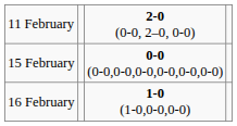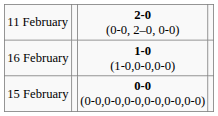 <table cellpadding="3" cellspacing="0" border="1" style="background-color:#f9f9f9; font-size:95%; border:gray solid 1px; border-collapse:collapse; background:#f9f9f9;">
 <tr>
 <td>11 February</td>
 <td></td>
 <td style="text-align:center;"><strong>2-0</strong> <br>(0-0, 2–0, 0-0)</td>
 <td></td>
 </tr>
 <tr>
+<td>16 February</td>
+<td></td>
+<td style="text-align:center;"><strong>1-0</strong><br>(1-0,0-0,0-0)</td>
+<td></td>
+</tr>
+<tr>
 <td>15 February</td>
 <td></td>
 <td style="text-align:center;"><strong>0-0</strong><br>(0-0,0-0,0-0,0-0,0-0,0-0)</td>
 <td></td>
 </tr>
-<tr>
-<td>16 February</td>
-<td></td>
-<td style="text-align:center;"><strong>1-0</strong><br>(1-0,0-0,0-0)</td>
-<td></td>
-</tr>
 </table>
